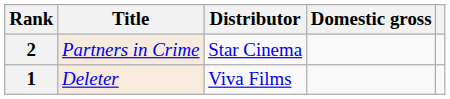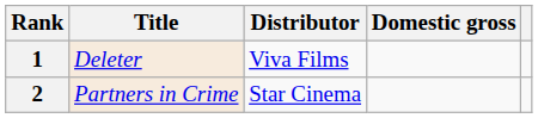 <table class="wikitable sortable" style="margin:auto; text-align:left;">
 <tr>
 <th>Rank</th>
 <th>Title</th>
 <th>Distributor</th>
 <th>Domestic gross</th>
 <th></th>
 </tr>
 <tr>
+<th>1</th>
+<td style="background:#f7ebdd"><em><a href='#'>Deleter</a></em></td>
+<td><a href='#'>Viva Films</a></td>
+<td></td>
+<td></td>
+</tr>
+<tr>
 <th>2</th>
 <td style="background:#f7ebdd"><em><a href='#'>Partners in Crime</a></em></td>
 <td><a href='#'>Star Cinema</a></td>
 <td></td>
 <td></td>
 </tr>
-<tr>
-<th>1</th>
-<td style="background:#f7ebdd"><em><a href='#'>Deleter</a></em></td>
-<td><a href='#'>Viva Films</a></td>
-<td></td>
-<td></td>
-</tr>
 </table>
